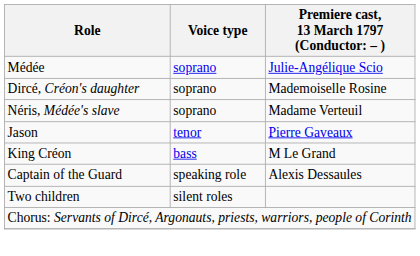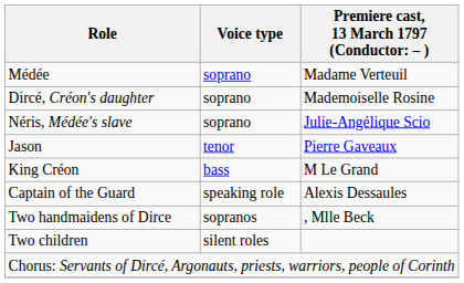 <table class="wikitable">
 <tr>
 <th>Role</th>
 <th>Voice type</th>
 <th>Premiere cast,<br>13 March 1797<br>(Conductor:  – )</th>
 </tr>
 <tr>
 <td>Médée</td>
 <td><a href='#'>soprano</a></td>
-<td><a href='#'>Julie-Angélique Scio</a></td>
+<td>Madame Verteuil</td>
 </tr>
 <tr>
 <td>Dircé, <em>Créon's daughter</em></td>
 <td>soprano</td>
 <td>Mademoiselle Rosine</td>
 </tr>
 <tr>
 <td>Néris, <em>Médée's slave</em></td>
 <td>soprano</td>
-<td>Madame Verteuil</td>
+<td><a href='#'>Julie-Angélique Scio</a></td>
 </tr>
 <tr>
 <td>Jason</td>
 <td><a href='#'>tenor</a></td>
 <td><a href='#'>Pierre Gaveaux</a></td>
 </tr>
 <tr>
 <td>King Créon</td>
 <td><a href='#'>bass</a></td>
 <td>M Le Grand</td>
 </tr>
 <tr>
 <td>Captain of the Guard</td>
 <td>speaking role</td>
 <td>Alexis Dessaules</td>
 </tr>
 <tr>
+<td>Two handmaidens of Dirce</td>
+<td>sopranos</td>
+<td>, Mlle Beck</td>
+</tr>
+<tr>
 <td>Two children</td>
 <td>silent roles</td>
 <td></td>
 </tr>
 <tr>
 <td colspan="3">Chorus: <em>Servants of Dircé, Argonauts, priests, warriors, people of Corinth</em></td>
 </tr>
 <tr>
 </tr>
 </table>
